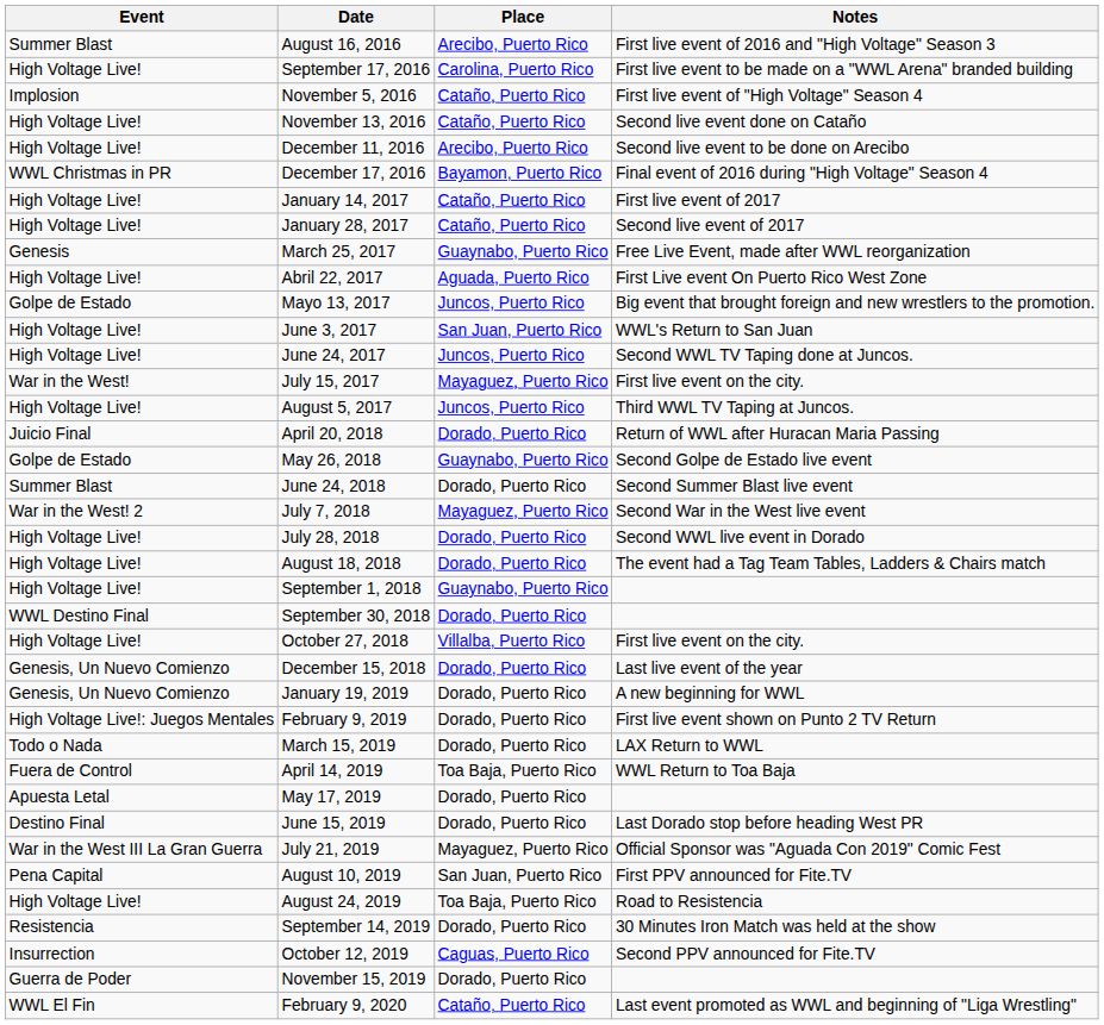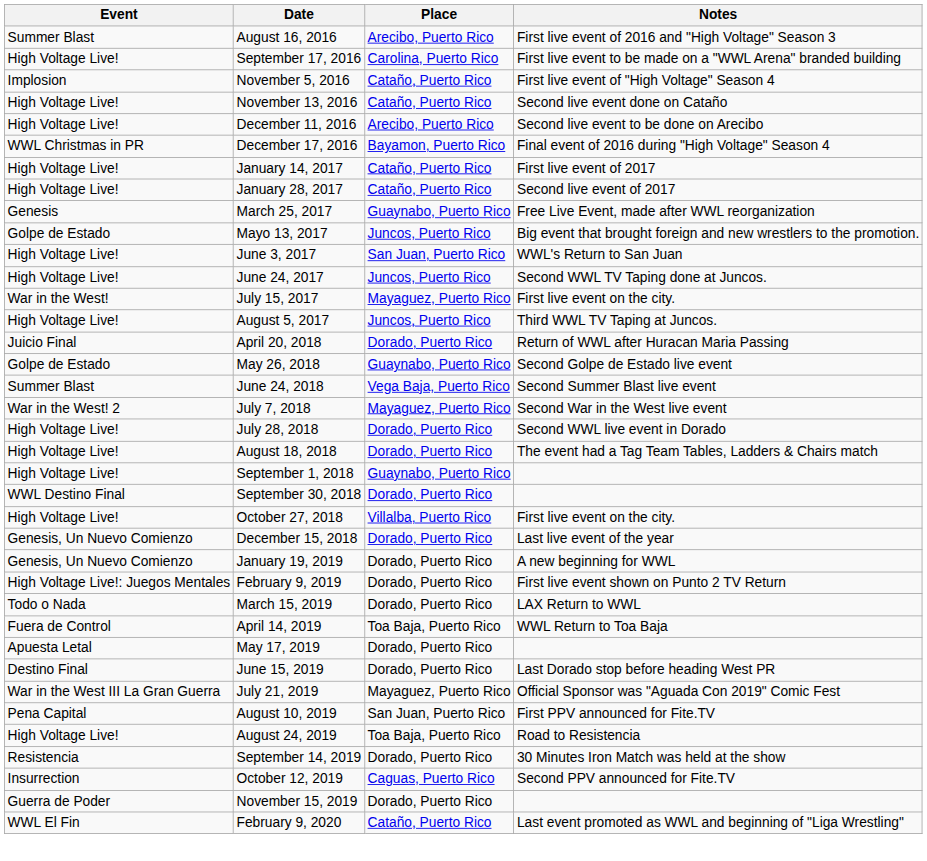 <table class="wikitable">
 <tr>
 <th>Event</th>
 <th>Date</th>
 <th>Place</th>
 <th>Notes</th>
 </tr>
 <tr>
 <td>Summer Blast</td>
 <td>August 16, 2016</td>
 <td><a href='#'>Arecibo, Puerto Rico</a></td>
 <td>First live event of 2016 and "High Voltage" Season 3</td>
 </tr>
 <tr>
 <td>High Voltage Live!</td>
 <td>September 17, 2016</td>
 <td><a href='#'>Carolina, Puerto Rico</a></td>
 <td>First live event to be made on a "WWL Arena" branded building</td>
 </tr>
 <tr>
 <td>Implosion</td>
 <td>November 5, 2016</td>
 <td><a href='#'>Cataño, Puerto Rico</a></td>
 <td>First live event of "High Voltage" Season 4</td>
 </tr>
 <tr>
 <td>High Voltage Live!</td>
 <td>November 13, 2016</td>
 <td><a href='#'>Cataño, Puerto Rico</a></td>
 <td>Second live event done on Cataño</td>
 </tr>
 <tr>
 <td>High Voltage Live!</td>
 <td>December 11, 2016</td>
 <td><a href='#'>Arecibo, Puerto Rico</a></td>
 <td>Second live event to be done on Arecibo</td>
 </tr>
 <tr>
 <td>WWL Christmas in PR</td>
 <td>December 17, 2016</td>
 <td><a href='#'>Bayamon, Puerto Rico</a></td>
 <td>Final event of 2016 during "High Voltage" Season 4</td>
 </tr>
 <tr>
 <td>High Voltage Live!</td>
 <td>January 14, 2017</td>
 <td><a href='#'>Cataño, Puerto Rico</a></td>
 <td>First live event of 2017</td>
 </tr>
 <tr>
 <td>High Voltage Live!</td>
 <td>January 28, 2017</td>
 <td><a href='#'>Cataño, Puerto Rico</a></td>
 <td>Second live event of 2017</td>
 </tr>
 <tr>
 <td>Genesis</td>
 <td>March 25, 2017</td>
 <td><a href='#'>Guaynabo, Puerto Rico</a></td>
 <td>Free Live Event, made after WWL reorganization</td>
 </tr>
 <tr>
-<td>High Voltage Live!</td>
-<td>Abril 22, 2017</td>
-<td><a href='#'>Aguada, Puerto Rico</a></td>
-<td>First Live event On Puerto Rico West Zone</td>
-</tr>
-<tr>
 <td>Golpe de Estado</td>
 <td>Mayo 13, 2017</td>
 <td><a href='#'>Juncos, Puerto Rico</a></td>
 <td>Big event that brought foreign and new wrestlers to the promotion.</td>
 </tr>
 <tr>
 <td>High Voltage Live!</td>
 <td>June 3, 2017</td>
 <td><a href='#'>San Juan, Puerto Rico</a></td>
 <td>WWL's Return to San Juan</td>
 </tr>
 <tr>
 <td>High Voltage Live!</td>
 <td>June 24, 2017</td>
 <td><a href='#'>Juncos, Puerto Rico</a></td>
 <td>Second WWL TV Taping done at Juncos.</td>
 </tr>
 <tr>
 <td>War in the West!</td>
 <td>July 15, 2017</td>
 <td><a href='#'>Mayaguez, Puerto Rico</a></td>
 <td>First live event on the city.</td>
 </tr>
 <tr>
 <td>High Voltage Live!</td>
 <td>August 5, 2017</td>
 <td><a href='#'>Juncos, Puerto Rico</a></td>
 <td>Third WWL TV Taping at Juncos.</td>
 </tr>
 <tr>
 <td>Juicio Final</td>
 <td>April 20, 2018</td>
 <td><a href='#'>Dorado, Puerto Rico</a></td>
 <td>Return of WWL after Huracan Maria Passing</td>
 </tr>
 <tr>
 <td>Golpe de Estado</td>
 <td>May 26, 2018</td>
 <td><a href='#'>Guaynabo, Puerto Rico</a></td>
 <td>Second Golpe de Estado live event</td>
 </tr>
 <tr>
 <td>Summer Blast</td>
 <td>June 24, 2018</td>
-<td>Dorado, Puerto Rico</td>
+<td><a href='#'>Vega Baja, Puerto Rico</a></td>
 <td>Second Summer Blast live event</td>
 </tr>
 <tr>
 <td>War in the West! 2</td>
 <td>July 7, 2018</td>
 <td><a href='#'>Mayaguez, Puerto Rico</a></td>
 <td>Second War in the West live event</td>
 </tr>
 <tr>
 <td>High Voltage Live!</td>
 <td>July 28, 2018</td>
 <td><a href='#'>Dorado, Puerto Rico</a></td>
 <td>Second WWL live event in Dorado</td>
 </tr>
 <tr>
 <td>High Voltage Live!</td>
 <td>August 18, 2018</td>
 <td><a href='#'>Dorado, Puerto Rico</a></td>
 <td>The event had a Tag Team Tables, Ladders & Chairs match</td>
 </tr>
 <tr>
 <td>High Voltage Live!</td>
 <td>September 1, 2018</td>
 <td><a href='#'>Guaynabo, Puerto Rico</a></td>
 <td></td>
 </tr>
 <tr>
 <td>WWL Destino Final</td>
 <td>September 30, 2018</td>
 <td><a href='#'>Dorado, Puerto Rico</a></td>
 <td></td>
 </tr>
 <tr>
 <td>High Voltage Live!</td>
 <td>October 27, 2018</td>
 <td><a href='#'>Villalba, Puerto Rico</a></td>
 <td>First live event on the city.</td>
 </tr>
 <tr>
 <td>Genesis, Un Nuevo Comienzo</td>
 <td>December 15, 2018</td>
 <td><a href='#'>Dorado, Puerto Rico</a></td>
 <td>Last live event of the year</td>
 </tr>
 <tr>
 <td>Genesis, Un Nuevo Comienzo</td>
 <td>January 19, 2019</td>
 <td>Dorado, Puerto Rico</td>
 <td>A new beginning for WWL</td>
 </tr>
 <tr>
 <td>High Voltage Live!: Juegos Mentales</td>
 <td>February 9, 2019</td>
 <td>Dorado, Puerto Rico</td>
 <td>First live event shown on Punto 2 TV Return</td>
 </tr>
 <tr>
 <td>Todo o Nada</td>
 <td>March 15, 2019</td>
 <td>Dorado, Puerto Rico</td>
 <td>LAX Return to WWL</td>
 </tr>
 <tr>
 <td>Fuera de Control</td>
 <td>April 14, 2019</td>
 <td>Toa Baja, Puerto Rico</td>
 <td>WWL Return to Toa Baja</td>
 </tr>
 <tr>
 <td>Apuesta Letal</td>
 <td>May 17, 2019</td>
 <td>Dorado, Puerto Rico</td>
 <td></td>
 </tr>
 <tr>
 <td>Destino Final</td>
 <td>June 15, 2019</td>
 <td>Dorado, Puerto Rico</td>
 <td>Last Dorado stop before heading West PR</td>
 </tr>
 <tr>
 <td>War in the West III La Gran Guerra</td>
 <td>July 21, 2019</td>
 <td>Mayaguez, Puerto Rico</td>
 <td>Official Sponsor was "Aguada Con 2019" Comic Fest</td>
 </tr>
 <tr>
 <td>Pena Capital</td>
 <td>August 10, 2019</td>
 <td>San Juan, Puerto Rico</td>
 <td>First PPV announced for Fite.TV</td>
 </tr>
 <tr>
 <td>High Voltage Live!</td>
 <td>August 24, 2019</td>
 <td>Toa Baja, Puerto Rico</td>
 <td>Road to Resistencia</td>
 </tr>
 <tr>
 <td>Resistencia</td>
 <td>September 14, 2019</td>
 <td>Dorado, Puerto Rico</td>
 <td>30 Minutes Iron Match was held at the show</td>
 </tr>
 <tr>
 <td>Insurrection</td>
 <td>October 12, 2019</td>
 <td><a href='#'>Caguas, Puerto Rico</a></td>
 <td>Second PPV announced for Fite.TV</td>
 </tr>
 <tr>
 <td>Guerra de Poder</td>
 <td>November 15, 2019</td>
 <td>Dorado, Puerto Rico</td>
 <td></td>
 </tr>
 <tr>
 <td>WWL El Fin</td>
 <td>February 9, 2020</td>
 <td><a href='#'>Cataño, Puerto Rico</a></td>
 <td>Last event promoted as WWL and beginning of "Liga Wrestling"</td>
 </tr>
 </table>
